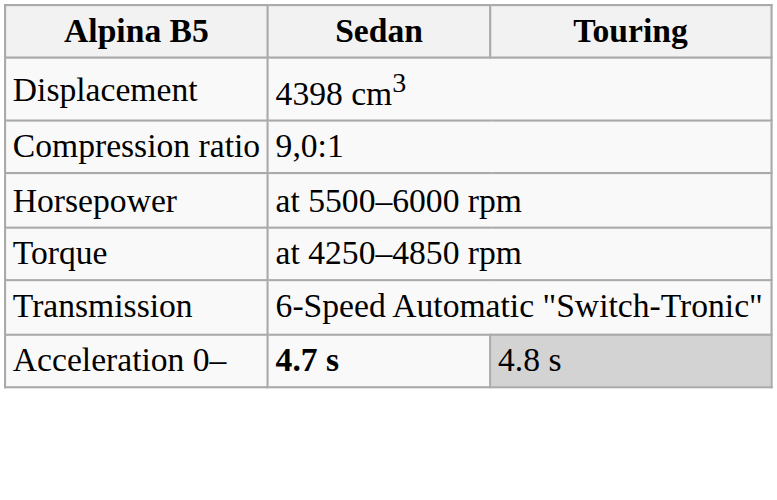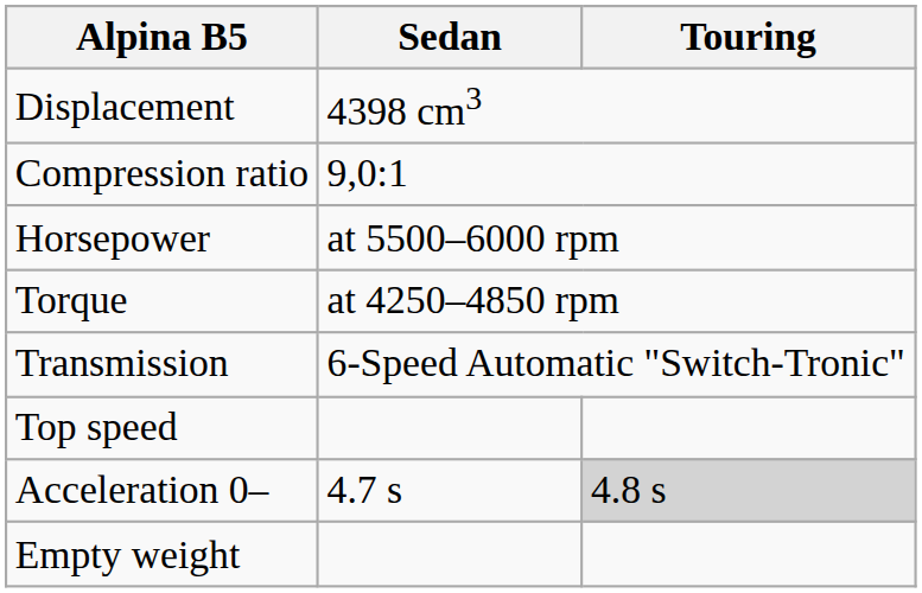 <table class="wikitable">
 <tr style="background:#CCCCCC;">
 <th>Alpina B5</th>
 <th>Sedan</th>
 <th>Touring</th>
 </tr>
 <tr>
 <td>Displacement</td>
 <td colspan="2">4398 cm<sup>3</sup></td>
 </tr>
 <tr>
 <td>Compression ratio</td>
 <td colspan="2">9,0:1</td>
 </tr>
 <tr>
 <td>Horsepower</td>
 <td colspan="2"> at 5500–6000 rpm</td>
 </tr>
 <tr>
 <td>Torque</td>
 <td colspan="2"> at 4250–4850 rpm</td>
 </tr>
 <tr>
 <td>Transmission</td>
 <td colspan="2">6-Speed Automatic "Switch-Tronic"</td>
 </tr>
 <tr>
+<td>Top speed</td>
+<td></td>
+<td></td>
+</tr>
+<tr>
 <td>Acceleration 0–</td>
-<td><strong>4.7 s</strong></td>
+<td>4.7 s</td>
 <td style="background: lightgrey;">4.8 s</td>
 </tr>
+<tr>
+<td>Empty weight</td>
+<td></td>
+<td></td>
+</tr>
 </table>
